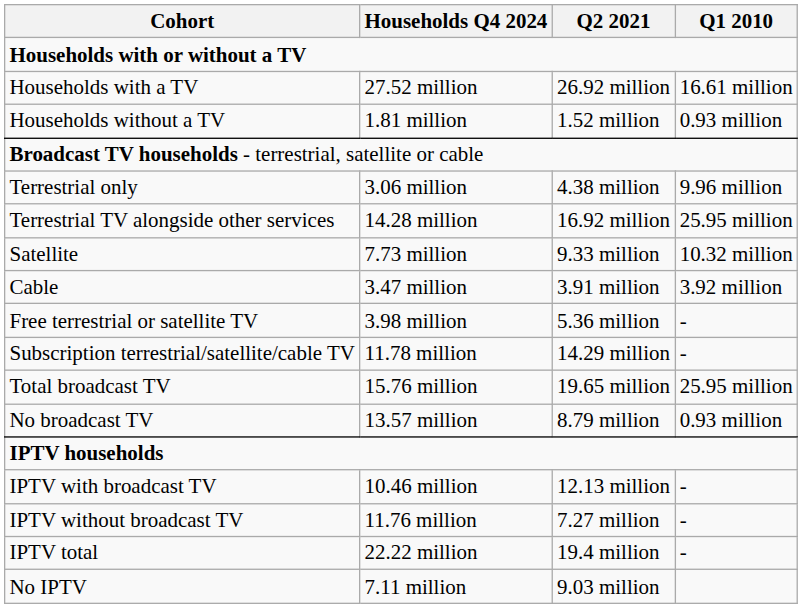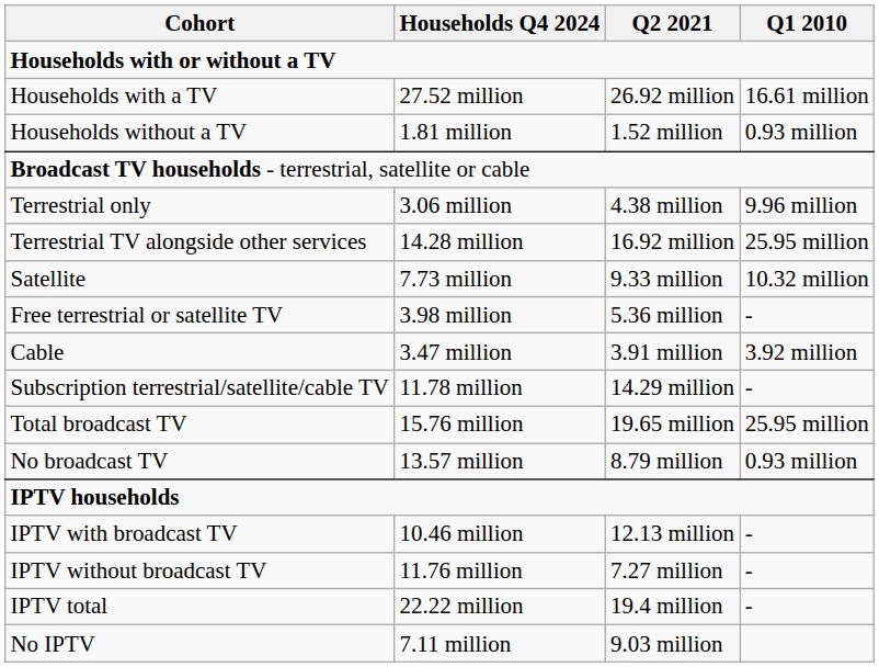 <table class="wikitable">
 <tr>
 <th>Cohort</th>
 <th>Households Q4 2024</th>
 <th>Q2 2021</th>
 <th>Q1 2010</th>
 </tr>
 <tr>
 <td colspan="4"><strong>Households with or without a TV</strong></td>
 </tr>
 <tr>
 <td>Households with a TV</td>
 <td>27.52 million</td>
 <td>26.92 million</td>
 <td>16.61 million</td>
 </tr>
 <tr>
 <td style="border-bottom-color: black;">Households without a TV</td>
 <td style="border-bottom-color: black;">1.81 million</td>
 <td style="border-bottom-color: black;">1.52 million</td>
 <td style="border-bottom-color: black;">0.93 million</td>
 </tr>
 <tr>
 <td colspan="4"><strong>Broadcast TV households</strong> - terrestrial, satellite or cable</td>
 </tr>
 <tr>
 <td>Terrestrial only</td>
 <td>3.06 million</td>
 <td>4.38 million</td>
 <td>9.96 million</td>
 </tr>
 <tr>
 <td>Terrestrial TV alongside other services</td>
 <td>14.28 million</td>
 <td>16.92 million</td>
 <td>25.95 million</td>
 </tr>
 <tr>
 <td>Satellite</td>
 <td>7.73 million</td>
 <td>9.33 million</td>
 <td>10.32 million</td>
 </tr>
 <tr>
+<td>Free terrestrial or satellite TV</td>
+<td>3.98 million</td>
+<td>5.36 million</td>
+<td>-</td>
+</tr>
+<tr>
 <td>Cable</td>
 <td>3.47 million</td>
 <td>3.91 million</td>
 <td>3.92 million</td>
-</tr>
-<tr>
-<td>Free terrestrial or satellite TV</td>
-<td>3.98 million</td>
-<td>5.36 million</td>
-<td>-</td>
 </tr>
 <tr>
 <td>Subscription terrestrial/satellite/cable TV</td>
 <td>11.78 million</td>
 <td>14.29 million</td>
 <td>-</td>
 </tr>
 <tr>
 <td>Total broadcast TV</td>
 <td>15.76 million</td>
 <td>19.65 million</td>
 <td>25.95 million</td>
 </tr>
 <tr>
 <td style="border-bottom-color: black;">No broadcast TV</td>
 <td style="border-bottom-color: black;">13.57 million</td>
 <td style="border-bottom-color: black;">8.79 million</td>
 <td style="border-bottom-color: black;">0.93 million</td>
 </tr>
 <tr>
 <td colspan="4"><strong>IPTV households</strong></td>
 </tr>
 <tr>
 <td>IPTV with broadcast TV</td>
 <td>10.46 million</td>
 <td>12.13 million</td>
 <td>-</td>
 </tr>
 <tr>
 <td>IPTV without broadcast TV</td>
 <td>11.76 million</td>
 <td>7.27 million</td>
 <td>-</td>
 </tr>
 <tr>
 <td>IPTV total</td>
 <td>22.22 million</td>
 <td>19.4 million</td>
 <td>-</td>
 </tr>
 <tr>
 <td>No IPTV</td>
 <td>7.11 million</td>
 <td>9.03 million</td>
 </tr>
 </table>
